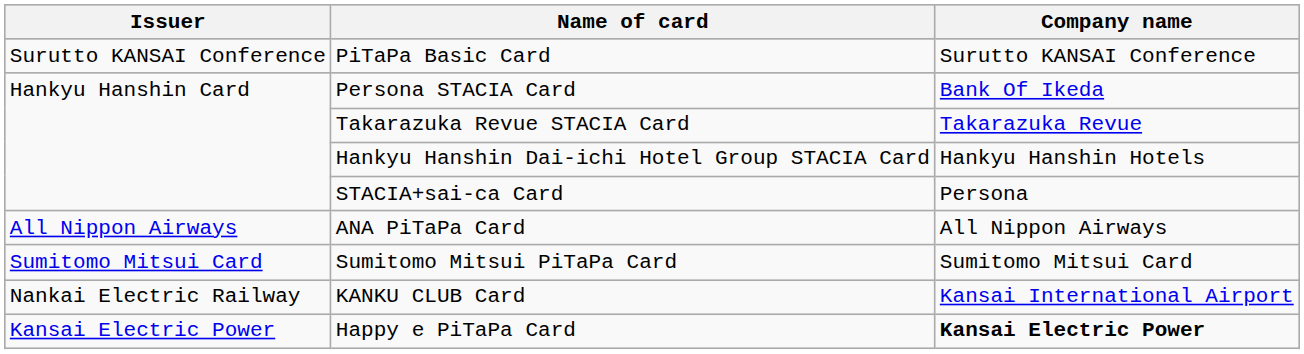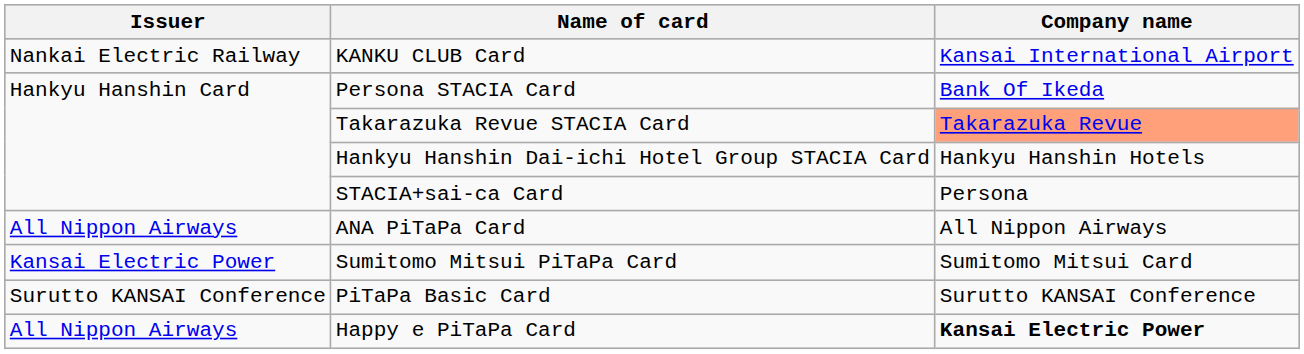 <table class="wikitable">
 <tr>
 <th>Issuer</th>
 <th>Name of card</th>
 <th>Company name</th>
 </tr>
 <tr>
-<td>Surutto KANSAI Conference</td>
-<td>PiTaPa Basic Card</td>
-<td>Surutto KANSAI Conference</td>
+<td>Nankai Electric Railway</td>
+<td>KANKU CLUB Card</td>
+<td><a href='#'>Kansai International Airport</a></td>
 </tr>
 <tr>
 <td rowspan="4" valign="top">Hankyu Hanshin Card</td>
 <td>Persona STACIA Card</td>
 <td><a href='#'>Bank Of Ikeda</a></td>
 </tr>
 <tr>
 <td>Takarazuka Revue STACIA Card</td>
-<td><a href='#'>Takarazuka Revue</a></td>
+<td style="background: lightsalmon;"><a href='#'>Takarazuka Revue</a></td>
 </tr>
 <tr>
 <td>Hankyu Hanshin Dai-ichi Hotel Group STACIA Card</td>
 <td>Hankyu Hanshin Hotels</td>
 </tr>
 <tr>
 <td>STACIA+sai-ca Card</td>
 <td>Persona</td>
 </tr>
 <tr>
 <td><a href='#'>All Nippon Airways</a></td>
 <td>ANA PiTaPa Card</td>
 <td>All Nippon Airways</td>
 </tr>
 <tr>
-<td><a href='#'>Sumitomo Mitsui Card</a></td>
+<td><a href='#'>Kansai Electric Power</a></td>
 <td>Sumitomo Mitsui PiTaPa Card</td>
 <td>Sumitomo Mitsui Card</td>
 </tr>
 <tr>
-<td>Nankai Electric Railway</td>
-<td>KANKU CLUB Card</td>
-<td><a href='#'>Kansai International Airport</a></td>
+<td>Surutto KANSAI Conference</td>
+<td>PiTaPa Basic Card</td>
+<td>Surutto KANSAI Conference</td>
 </tr>
 <tr>
-<td><a href='#'>Kansai Electric Power</a></td>
+<td><a href='#'>All Nippon Airways</a></td>
 <td>Happy e PiTaPa Card</td>
 <td><strong>Kansai Electric Power</strong></td>
 </tr>
 </table>
